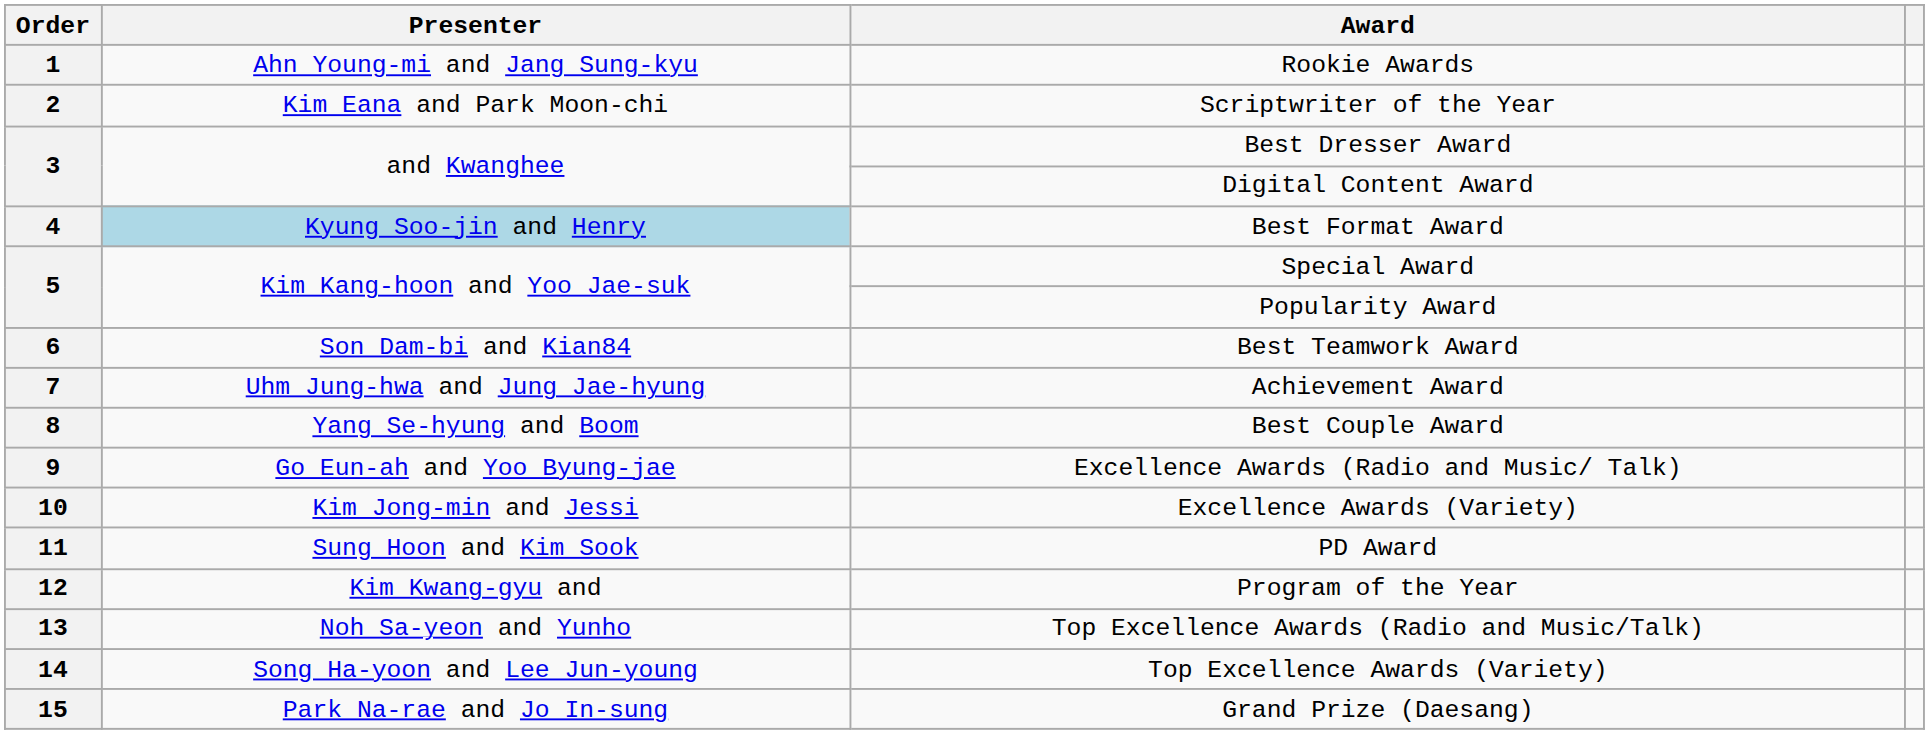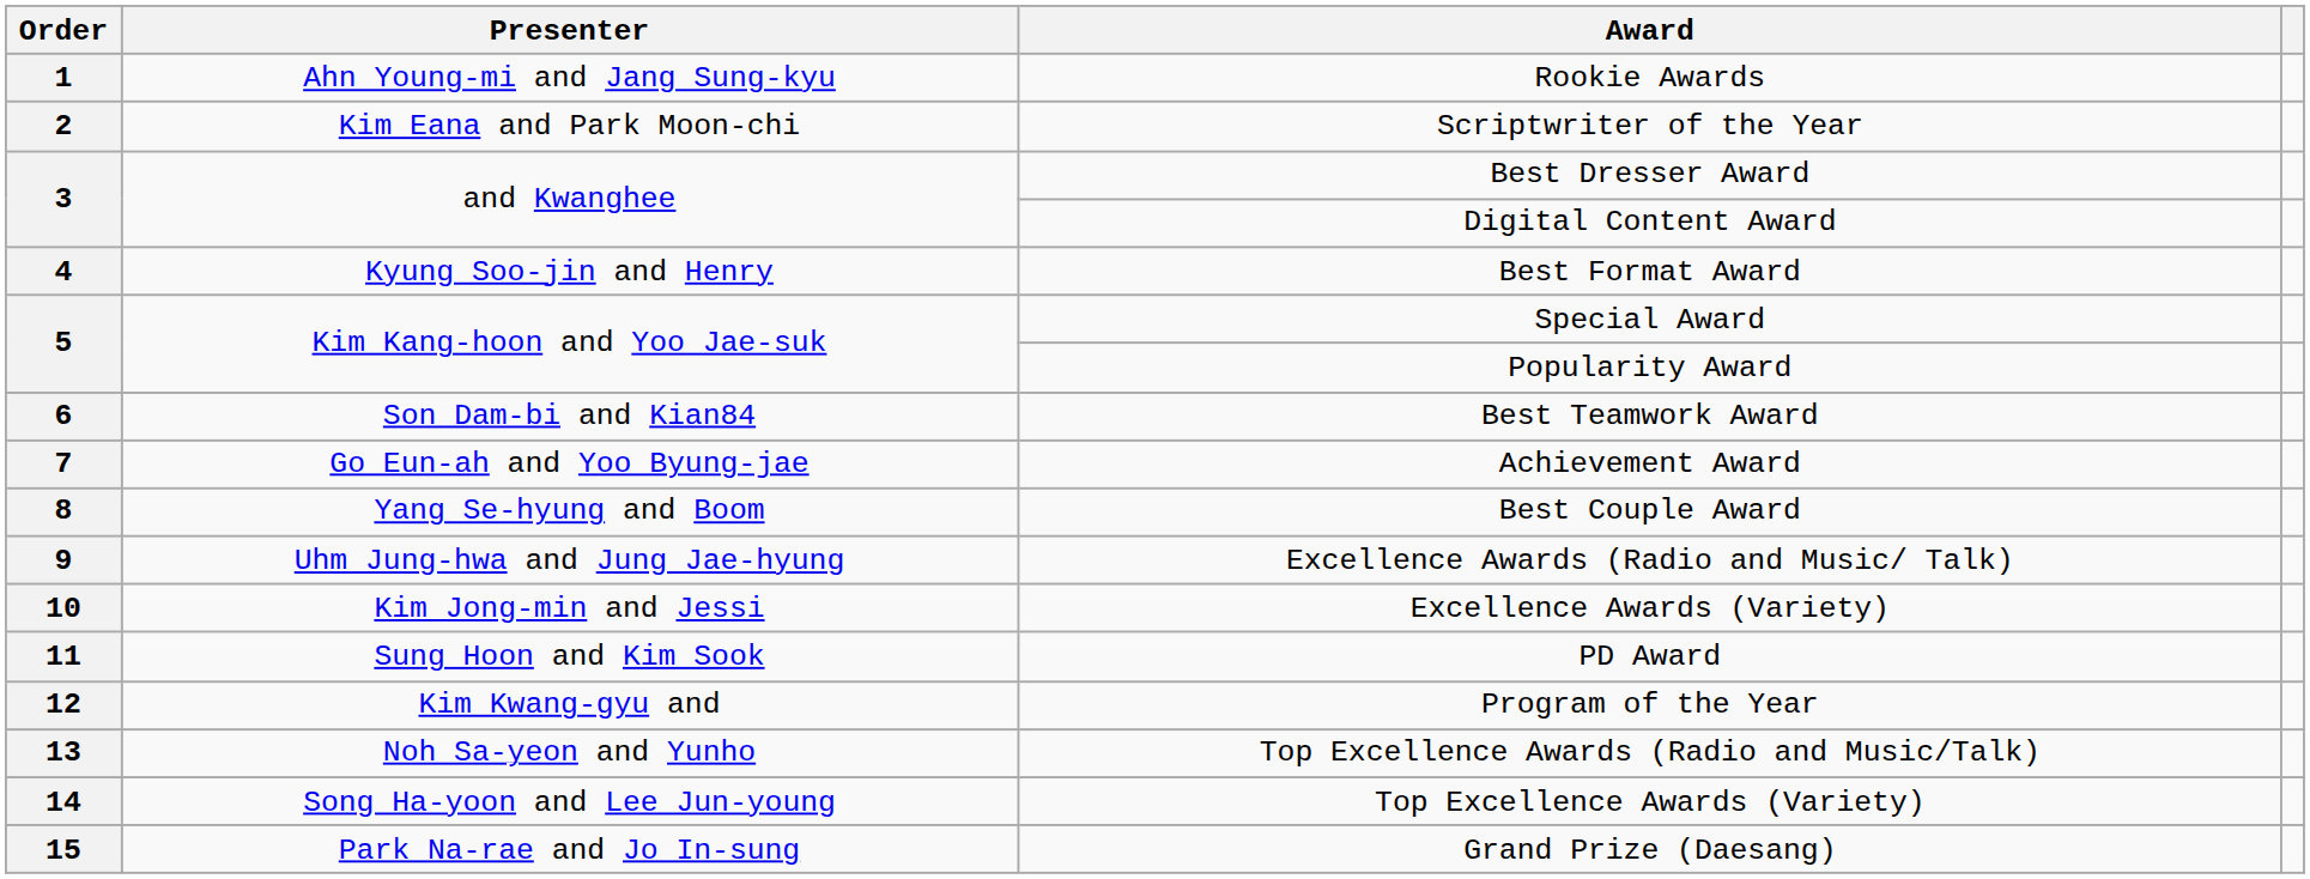 <table class="wikitable" style="text-align:center; width:80%;">
 <tr>
 <th style="width:5%">Order</th>
 <th>Presenter</th>
 <th>Award</th>
 <th></th>
 </tr>
 <tr>
 <th scope="col">1</th>
 <td><a href='#'>Ahn Young-mi</a> and <a href='#'>Jang Sung-kyu</a></td>
 <td>Rookie Awards</td>
 <td></td>
 </tr>
 <tr>
 <th scope="col">2</th>
 <td><a href='#'>Kim Eana</a> and Park Moon-chi</td>
 <td>Scriptwriter of the Year</td>
 <td></td>
 </tr>
 <tr>
 <th scope="col" rowspan="2">3</th>
 <td rowspan="2"> and <a href='#'>Kwanghee</a></td>
 <td>Best Dresser Award</td>
 <td></td>
 </tr>
 <tr>
 <td>Digital Content Award</td>
 <td></td>
 </tr>
 <tr>
 <th scope="col">4</th>
-<td style="background: lightblue;"><a href='#'>Kyung Soo-jin</a> and <a href='#'>Henry</a></td>
+<td><a href='#'>Kyung Soo-jin</a> and <a href='#'>Henry</a></td>
 <td>Best Format Award</td>
 <td></td>
 </tr>
 <tr>
 <th scope="col" rowspan="2">5</th>
 <td rowspan="2"><a href='#'>Kim Kang-hoon</a> and <a href='#'>Yoo Jae-suk</a></td>
 <td>Special Award</td>
 <td></td>
 </tr>
 <tr>
 <td>Popularity Award</td>
 <td></td>
 </tr>
 <tr>
 <th scope="col">6</th>
 <td><a href='#'>Son Dam-bi</a> and <a href='#'>Kian84</a></td>
 <td>Best Teamwork Award</td>
 <td></td>
 </tr>
 <tr>
 <th scope="col">7</th>
-<td><a href='#'>Uhm Jung-hwa</a> and <a href='#'>Jung Jae-hyung</a></td>
+<td><a href='#'>Go Eun-ah</a> and <a href='#'>Yoo Byung-jae</a></td>
 <td>Achievement Award</td>
 <td></td>
 </tr>
 <tr>
 <th scope="col">8</th>
 <td><a href='#'>Yang Se-hyung</a> and <a href='#'>Boom</a></td>
 <td>Best Couple Award</td>
 <td></td>
 </tr>
 <tr>
 <th scope="col">9</th>
-<td><a href='#'>Go Eun-ah</a> and <a href='#'>Yoo Byung-jae</a></td>
+<td><a href='#'>Uhm Jung-hwa</a> and <a href='#'>Jung Jae-hyung</a></td>
 <td>Excellence Awards (Radio and Music/ Talk)</td>
 <td></td>
 </tr>
 <tr>
 <th scope="col">10</th>
 <td><a href='#'>Kim Jong-min</a> and <a href='#'>Jessi</a></td>
 <td>Excellence Awards (Variety)</td>
 <td></td>
 </tr>
 <tr>
 <th scope="col">11</th>
 <td><a href='#'>Sung Hoon</a> and <a href='#'>Kim Sook</a></td>
 <td>PD Award</td>
 <td></td>
 </tr>
 <tr>
 <th scope="col">12</th>
 <td><a href='#'>Kim Kwang-gyu</a> and </td>
 <td>Program of the Year</td>
 <td></td>
 </tr>
 <tr>
 <th scope="col">13</th>
 <td><a href='#'>Noh Sa-yeon</a> and <a href='#'>Yunho</a></td>
 <td>Top Excellence Awards (Radio and Music/Talk)</td>
 <td></td>
 </tr>
 <tr>
 <th scope="col">14</th>
 <td><a href='#'>Song Ha-yoon</a> and <a href='#'>Lee Jun-young</a></td>
 <td>Top Excellence Awards (Variety)</td>
 <td></td>
 </tr>
 <tr>
 <th scope="col">15</th>
 <td><a href='#'>Park Na-rae</a> and <a href='#'>Jo In-sung</a></td>
 <td>Grand Prize (Daesang)</td>
 <td></td>
 </tr>
 </table>
